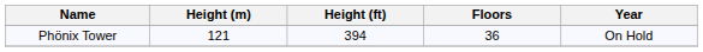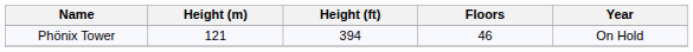 <table class = "wikitable sortable">
 <tr ---- align="center" valign="top" bgcolor="#dddddd">
 <th width="170px">Name</th>
 <th width="160px">Height (m)<br></th>
 <th width="160px">Height (ft)<br></th>
 <th width="160px">Floors</th>
 <th width="160px">Year</th>
 </tr>
 <tr>
 </tr>
 <tr ---- align="center" valign="top" bgcolor="#F8F8FF">
 <td>Phönix Tower</td>
 <td>121</td>
 <td>394</td>
-<td>36</td>
+<td>46</td>
 <td>On Hold</td>
 </tr>
 <tr>
 </tr>
 </table>
